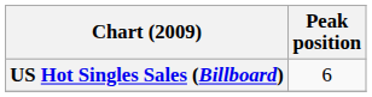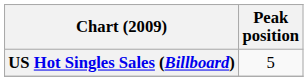 <table class="wikitable plainrowheaders" style="text-align:center">
 <tr>
 <th scope="col">Chart (2009)</th>
 <th scope="col">Peak<br> position</th>
 </tr>
 <tr>
 <th scope="row">US <a href='#'>Hot Singles Sales</a> (<em><a href='#'>Billboard</a></em>)</th>
-<td>6</td>
+<td>5</td>
 </tr>
 <tr>
 </tr>
 </table>
